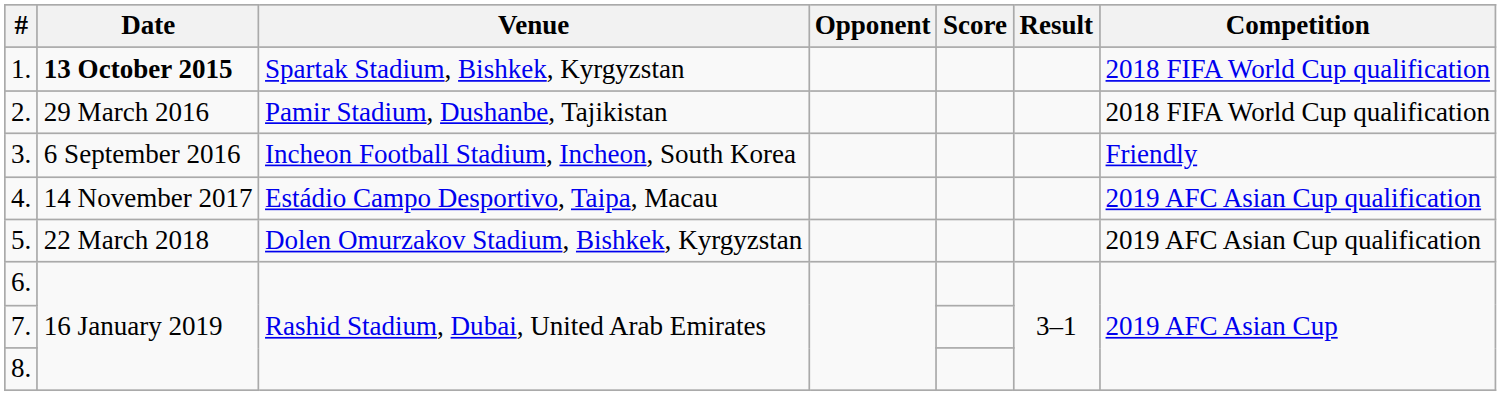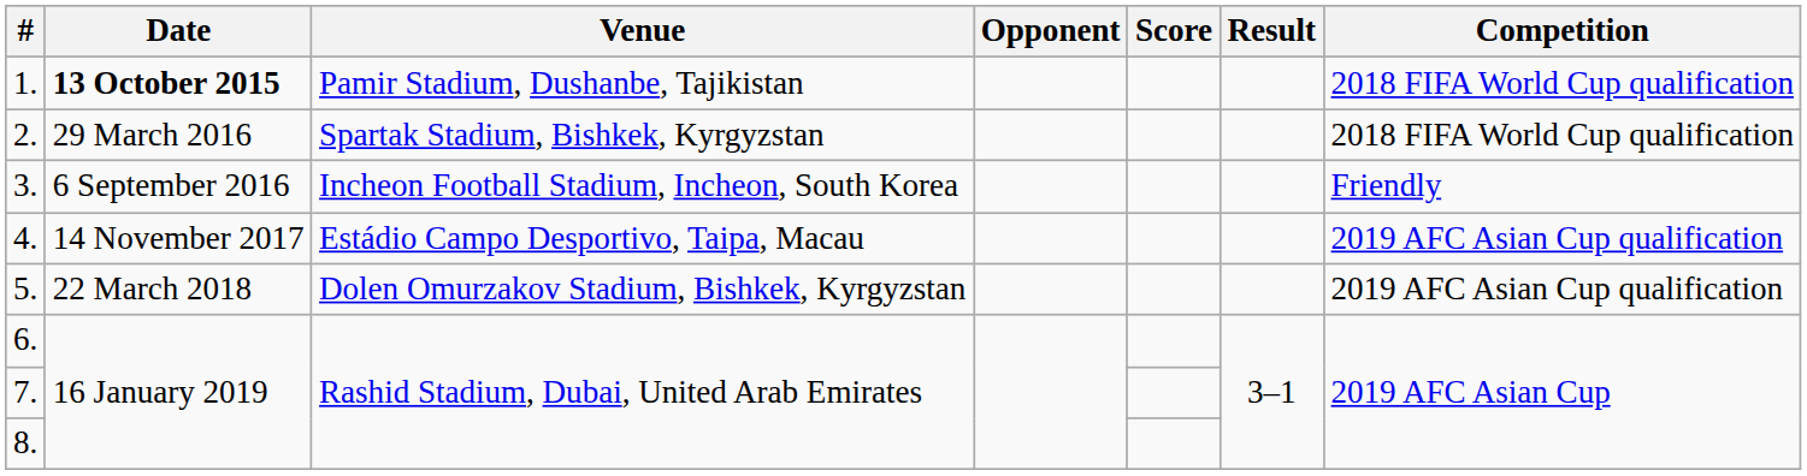 <table class="wikitable">
 <tr>
 <th>#</th>
 <th>Date</th>
 <th>Venue</th>
 <th>Opponent</th>
 <th>Score</th>
 <th>Result</th>
 <th>Competition</th>
 </tr>
 <tr>
 <td>1.</td>
 <td><strong>13 October 2015</strong></td>
-<td><a href='#'>Spartak Stadium</a>, <a href='#'>Bishkek</a>, Kyrgyzstan</td>
+<td><a href='#'>Pamir Stadium</a>, <a href='#'>Dushanbe</a>, Tajikistan</td>
 <td></td>
 <td></td>
 <td></td>
 <td><a href='#'>2018 FIFA World Cup qualification</a></td>
 </tr>
 <tr>
 <td>2.</td>
 <td>29 March 2016</td>
-<td><a href='#'>Pamir Stadium</a>, <a href='#'>Dushanbe</a>, Tajikistan</td>
+<td><a href='#'>Spartak Stadium</a>, <a href='#'>Bishkek</a>, Kyrgyzstan</td>
 <td></td>
 <td></td>
 <td></td>
 <td>2018 FIFA World Cup qualification</td>
 </tr>
 <tr>
 <td>3.</td>
 <td>6 September 2016</td>
 <td><a href='#'>Incheon Football Stadium</a>, <a href='#'>Incheon</a>, South Korea</td>
 <td></td>
 <td></td>
 <td></td>
 <td><a href='#'>Friendly</a></td>
 </tr>
 <tr>
 <td>4.</td>
 <td>14 November 2017</td>
 <td><a href='#'>Estádio Campo Desportivo</a>, <a href='#'>Taipa</a>, Macau</td>
 <td></td>
 <td></td>
 <td></td>
 <td><a href='#'>2019 AFC Asian Cup qualification</a></td>
 </tr>
 <tr>
 <td>5.</td>
 <td>22 March 2018</td>
 <td><a href='#'>Dolen Omurzakov Stadium</a>, <a href='#'>Bishkek</a>, Kyrgyzstan</td>
 <td></td>
 <td></td>
 <td></td>
 <td>2019 AFC Asian Cup qualification</td>
 </tr>
 <tr>
 <td>6.</td>
 <td rowspan=3>16 January 2019</td>
 <td rowspan=3><a href='#'>Rashid Stadium</a>, <a href='#'>Dubai</a>, United Arab Emirates</td>
 <td rowspan=3></td>
 <td></td>
 <td rowspan=3 style="text-align:center;">3–1</td>
 <td rowspan=3><a href='#'>2019 AFC Asian Cup</a></td>
 </tr>
 <tr>
 <td>7.</td>
 <td></td>
 </tr>
 <tr>
 <td>8.</td>
 <td></td>
 </tr>
 </table>
